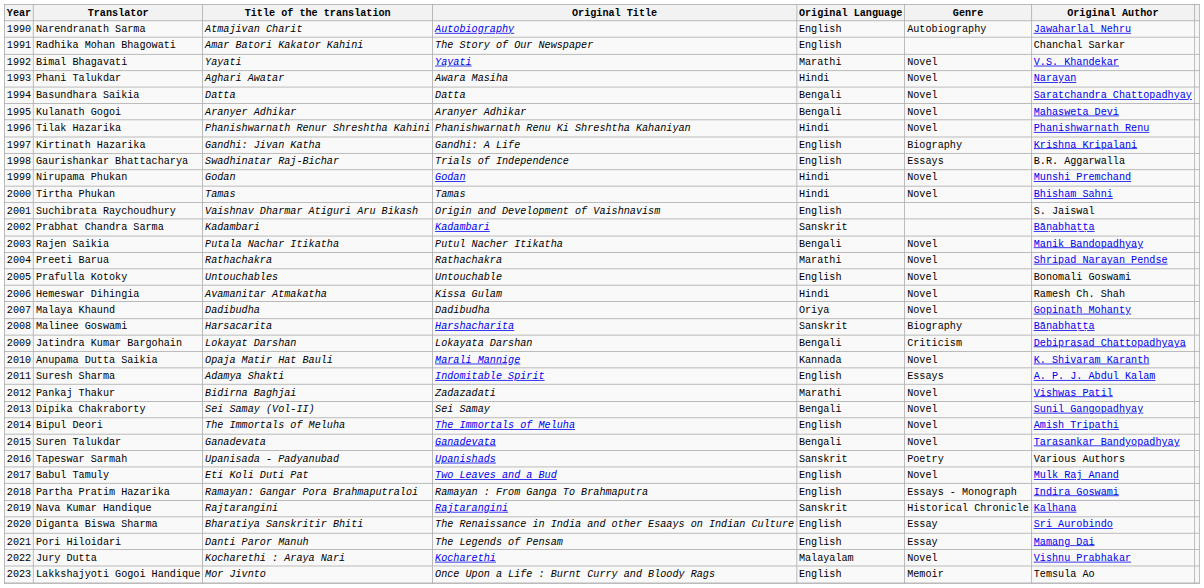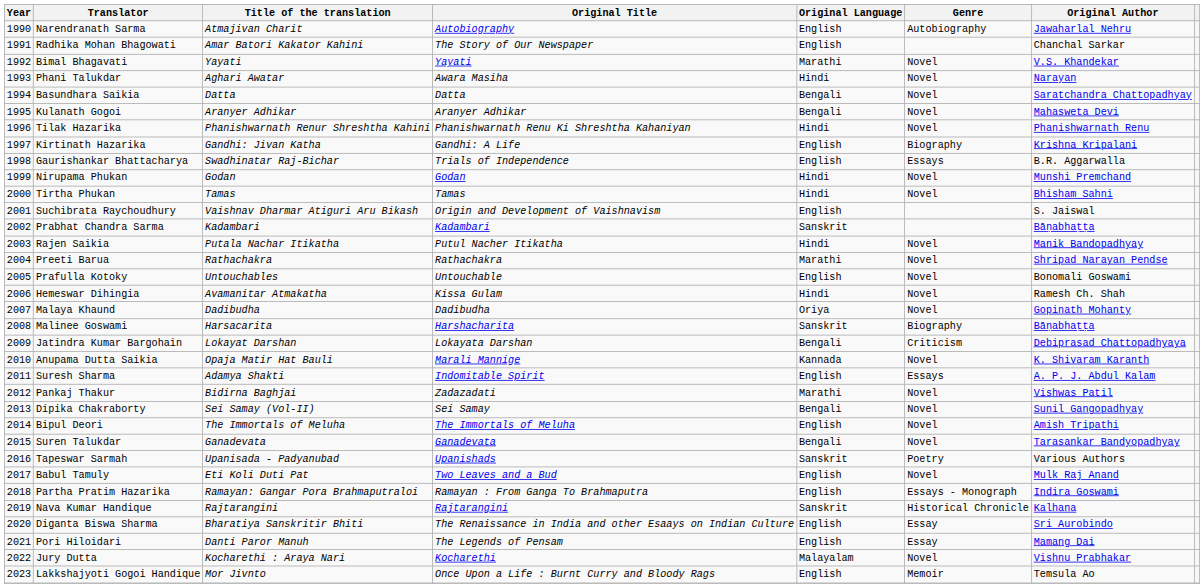 <table class="wikitable sortable">
 <tr>
 <th>Year</th>
 <th>Translator</th>
 <th>Title of the translation</th>
 <th>Original Title</th>
 <th>Original Language</th>
 <th>Genre</th>
 <th>Original Author</th>
 <th class=unsortable></th>
 </tr>
 <tr>
 <td>1990</td>
 <td>Narendranath Sarma</td>
 <td><em>Atmajivan Charit</em></td>
 <td><em><a href='#'>Autobiography</a></em></td>
 <td>English</td>
 <td>Autobiography</td>
 <td><a href='#'>Jawaharlal Nehru</a></td>
 <td></td>
 </tr>
 <tr>
 <td>1991</td>
 <td>Radhika Mohan Bhagowati</td>
 <td><em>Amar Batori Kakator Kahini</em></td>
 <td><em>The Story of Our Newspaper</em></td>
 <td>English</td>
 <td></td>
 <td>Chanchal Sarkar</td>
 <td></td>
 </tr>
 <tr>
 <td>1992</td>
 <td>Bimal Bhagavati</td>
 <td><em>Yayati</em></td>
 <td><em><a href='#'>Yayati</a></em></td>
 <td>Marathi</td>
 <td>Novel</td>
 <td><a href='#'>V.S. Khandekar</a></td>
 <td></td>
 </tr>
 <tr>
 <td>1993</td>
 <td>Phani Talukdar</td>
 <td><em>Aghari Awatar</em></td>
 <td><em>Awara Masiha</em></td>
 <td>Hindi</td>
 <td>Novel</td>
 <td><a href='#'>Narayan</a></td>
 <td></td>
 </tr>
 <tr>
 <td>1994</td>
 <td>Basundhara Saikia</td>
 <td><em>Datta</em></td>
 <td><em>Datta</em></td>
 <td>Bengali</td>
 <td>Novel</td>
 <td><a href='#'>Saratchandra Chattopadhyay</a></td>
 <td></td>
 </tr>
 <tr>
 <td>1995</td>
 <td>Kulanath Gogoi</td>
 <td><em>Aranyer Adhikar</em></td>
 <td><em>Aranyer Adhikar</em></td>
 <td>Bengali</td>
 <td>Novel</td>
 <td><a href='#'>Mahasweta Devi</a></td>
 <td></td>
 </tr>
 <tr>
 <td>1996</td>
 <td>Tilak Hazarika</td>
 <td><em>Phanishwarnath Renur Shreshtha Kahini</em></td>
 <td><em>Phanishwarnath Renu Ki Shreshtha Kahaniyan</em></td>
 <td>Hindi</td>
 <td>Novel</td>
 <td><a href='#'>Phanishwarnath Renu</a></td>
 <td></td>
 </tr>
 <tr>
 <td>1997</td>
 <td>Kirtinath Hazarika</td>
 <td><em>Gandhi: Jivan Katha</em></td>
 <td><em>Gandhi: A Life</em></td>
 <td>English</td>
 <td>Biography</td>
 <td><a href='#'>Krishna Kripalani</a></td>
 <td></td>
 </tr>
 <tr>
 <td>1998</td>
 <td>Gaurishankar Bhattacharya</td>
 <td><em>Swadhinatar Raj-Bichar</em></td>
 <td><em>Trials of Independence</em></td>
 <td>English</td>
 <td>Essays</td>
 <td>B.R. Aggarwalla</td>
 <td></td>
 </tr>
 <tr>
 <td>1999</td>
 <td>Nirupama Phukan</td>
 <td><em>Godan</em></td>
 <td><em><a href='#'>Godan</a></em></td>
 <td>Hindi</td>
 <td>Novel</td>
 <td><a href='#'>Munshi Premchand</a></td>
 <td></td>
 </tr>
 <tr>
 <td>2000</td>
 <td>Tirtha Phukan</td>
 <td><em>Tamas</em></td>
 <td><em>Tamas</em></td>
 <td>Hindi</td>
 <td>Novel</td>
 <td><a href='#'>Bhisham Sahni</a></td>
 <td></td>
 </tr>
 <tr>
 <td>2001</td>
 <td>Suchibrata Raychoudhury</td>
 <td><em>Vaishnav Dharmar Atiguri Aru Bikash</em></td>
 <td><em>Origin and Development of Vaishnavism</em></td>
 <td>English</td>
 <td></td>
 <td>S. Jaiswal</td>
 <td></td>
 </tr>
 <tr>
 <td>2002</td>
 <td>Prabhat Chandra Sarma</td>
 <td><em>Kadambari</em></td>
 <td><em><a href='#'>Kadambari</a></em></td>
 <td>Sanskrit</td>
 <td></td>
 <td><a href='#'>Bāṇabhaṭṭa</a></td>
 <td></td>
 </tr>
 <tr>
 <td>2003</td>
 <td>Rajen Saikia</td>
 <td><em>Putala Nachar Itikatha</em></td>
 <td><em>Putul Nacher Itikatha</em></td>
-<td>Bengali</td>
+<td>Hindi</td>
 <td>Novel</td>
 <td><a href='#'>Manik Bandopadhyay</a></td>
 <td></td>
 </tr>
 <tr>
 <td>2004</td>
 <td>Preeti Barua</td>
 <td><em>Rathachakra</em></td>
 <td><em>Rathachakra</em></td>
 <td>Marathi</td>
 <td>Novel</td>
 <td><a href='#'>Shripad Narayan Pendse</a></td>
 <td></td>
 </tr>
 <tr>
 <td>2005</td>
 <td>Prafulla Kotoky</td>
 <td><em>Untouchables</em></td>
 <td><em>Untouchable</em></td>
 <td>English</td>
 <td>Novel</td>
 <td>Bonomali Goswami</td>
 <td></td>
 </tr>
 <tr>
 <td>2006</td>
 <td>Hemeswar Dihingia</td>
 <td><em>Avamanitar Atmakatha</em></td>
 <td><em>Kissa Gulam</em></td>
 <td>Hindi</td>
 <td>Novel</td>
 <td>Ramesh Ch. Shah</td>
 <td></td>
 </tr>
 <tr>
 <td>2007</td>
 <td>Malaya Khaund</td>
 <td><em>Dadibudha</em></td>
 <td><em>Dadibudha</em></td>
 <td>Oriya</td>
 <td>Novel</td>
 <td><a href='#'>Gopinath Mohanty</a></td>
 <td></td>
 </tr>
 <tr>
 <td>2008</td>
 <td>Malinee Goswami</td>
 <td><em>Harsacarita</em></td>
 <td><em><a href='#'>Harshacharita</a></em></td>
 <td>Sanskrit</td>
 <td>Biography</td>
 <td><a href='#'>Bāṇabhaṭṭa</a></td>
 <td></td>
 </tr>
 <tr>
 <td>2009</td>
 <td>Jatindra Kumar Bargohain</td>
 <td><em>Lokayat Darshan</em></td>
 <td><em>Lokayata Darshan</em></td>
 <td>Bengali</td>
 <td>Criticism</td>
 <td><a href='#'>Debiprasad Chattopadhyaya</a></td>
 <td></td>
 </tr>
 <tr>
 <td>2010</td>
 <td>Anupama Dutta Saikia</td>
 <td><em>Opaja Matir Hat Bauli</em></td>
 <td><em><a href='#'>Marali Mannige</a></em></td>
 <td>Kannada</td>
 <td>Novel</td>
 <td><a href='#'>K. Shivaram Karanth</a></td>
 <td></td>
 </tr>
 <tr>
 <td>2011</td>
 <td>Suresh Sharma</td>
 <td><em>Adamya Shakti</em></td>
 <td><em><a href='#'>Indomitable Spirit</a></em></td>
 <td>English</td>
 <td>Essays</td>
 <td><a href='#'>A. P. J. Abdul Kalam</a></td>
 <td></td>
 </tr>
 <tr>
 <td>2012</td>
 <td>Pankaj Thakur</td>
 <td><em>Bidirna Baghjai</em></td>
 <td><em>Zadazadati</em></td>
 <td>Marathi</td>
 <td>Novel</td>
 <td><a href='#'>Vishwas Patil</a></td>
 <td></td>
 </tr>
 <tr>
 <td>2013</td>
 <td>Dipika Chakraborty</td>
 <td><em>Sei Samay (Vol-II)</em></td>
 <td><em>Sei Samay</em></td>
 <td>Bengali</td>
 <td>Novel</td>
 <td><a href='#'>Sunil Gangopadhyay</a></td>
 <td></td>
 </tr>
 <tr>
 <td>2014</td>
 <td>Bipul Deori</td>
 <td><em>The Immortals of Meluha</em></td>
 <td><em><a href='#'>The Immortals of Meluha</a></em></td>
 <td>English</td>
 <td>Novel</td>
 <td><a href='#'>Amish Tripathi</a></td>
 <td></td>
 </tr>
 <tr>
 <td>2015</td>
 <td>Suren Talukdar</td>
 <td><em>Ganadevata</em></td>
 <td><em><a href='#'>Ganadevata</a></em></td>
 <td>Bengali</td>
 <td>Novel</td>
 <td><a href='#'>Tarasankar Bandyopadhyay</a></td>
 <td></td>
 </tr>
 <tr>
 <td>2016</td>
 <td>Tapeswar Sarmah</td>
 <td><em>Upanisada - Padyanubad</em></td>
 <td><em><a href='#'>Upanishads</a></em></td>
 <td>Sanskrit</td>
 <td>Poetry</td>
 <td>Various Authors</td>
 <td></td>
 </tr>
 <tr>
 <td>2017</td>
 <td>Babul Tamuly</td>
 <td><em>Eti Koli Duti Pat</em></td>
 <td><em><a href='#'>Two Leaves and a Bud</a></em></td>
 <td>English</td>
 <td>Novel</td>
 <td><a href='#'>Mulk Raj Anand</a></td>
 <td></td>
 </tr>
 <tr>
 <td>2018</td>
 <td>Partha Pratim Hazarika</td>
 <td><em>Ramayan: Gangar Pora Brahmaputraloi</em></td>
 <td><em>Ramayan : From Ganga To Brahmaputra</em></td>
 <td>English</td>
 <td>Essays - Monograph</td>
 <td><a href='#'>Indira Goswami</a></td>
 <td></td>
 </tr>
 <tr>
 <td>2019</td>
 <td>Nava Kumar Handique</td>
 <td><em>Rajtarangini</em></td>
 <td><em><a href='#'>Rajtarangini</a></em></td>
 <td>Sanskrit</td>
 <td>Historical Chronicle</td>
 <td><a href='#'>Kalhana</a></td>
 <td></td>
 </tr>
 <tr>
 <td>2020</td>
 <td>Diganta Biswa Sharma</td>
 <td><em>Bharatiya Sanskritir Bhiti</em></td>
 <td><em>The Renaissance in India and other Esaays on Indian Culture</em></td>
 <td>English</td>
 <td>Essay</td>
 <td><a href='#'>Sri Aurobindo</a></td>
 <td></td>
 </tr>
 <tr>
 <td>2021</td>
 <td>Pori Hiloidari</td>
 <td><em>Danti Paror Manuh</em></td>
 <td><em>The Legends of Pensam</em></td>
 <td>English</td>
 <td>Essay</td>
 <td><a href='#'>Mamang Dai</a></td>
 <td></td>
 </tr>
 <tr>
 <td>2022</td>
 <td>Jury Dutta</td>
 <td><em>Kocharethi : Araya Nari</em></td>
 <td><em><a href='#'>Kocharethi</a></em></td>
 <td>Malayalam</td>
 <td>Novel</td>
 <td><a href='#'>Vishnu Prabhakar</a></td>
 <td></td>
 </tr>
 <tr>
 <td>2023</td>
 <td>Lakkshajyoti Gogoi Handique</td>
 <td><em>Mor Jivnto</em></td>
 <td><em>Once Upon a Life : Burnt Curry and Bloody Rags</em></td>
 <td>English</td>
 <td>Memoir</td>
 <td>Temsula Ao</td>
 <td></td>
 </tr>
 <tr>
 </tr>
 </table>
